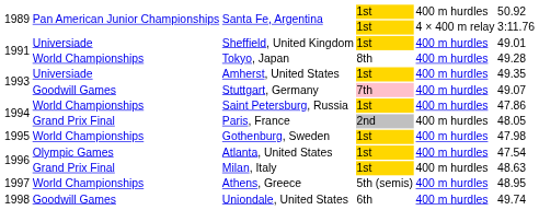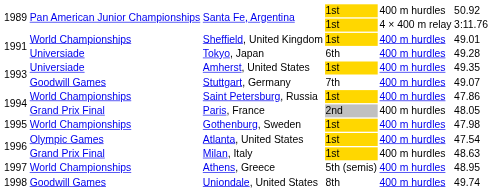 <table>
 <tr>
 <td rowspan=2>1989</td>
 <td rowspan=2><a href='#'>Pan American Junior Championships</a></td>
 <td rowspan=2><a href='#'>Santa Fe, Argentina</a></td>
 <td bgcolor=gold>1st</td>
 <td>400 m hurdles</td>
 <td>50.92</td>
 </tr>
 <tr>
 <td bgcolor=gold>1st</td>
 <td>4 × 400 m relay</td>
 <td>3:11.76</td>
 </tr>
 <tr>
 <td rowspan=2>1991</td>
-<td><a href='#'>Universiade</a></td>
+<td><a href='#'>World Championships</a></td>
 <td><a href='#'>Sheffield</a>, United Kingdom</td>
 <td bgcolor=gold>1st</td>
 <td><a href='#'>400 m hurdles</a></td>
 <td>49.01</td>
 </tr>
 <tr>
-<td><a href='#'>World Championships</a></td>
+<td><a href='#'>Universiade</a></td>
 <td><a href='#'>Tokyo</a>, Japan</td>
-<td>8th</td>
+<td>6th</td>
 <td><a href='#'>400 m hurdles</a></td>
 <td>49.28</td>
 </tr>
 <tr>
 <td rowspan=2>1993</td>
 <td><a href='#'>Universiade</a></td>
 <td><a href='#'>Amherst</a>, United States</td>
 <td bgcolor=gold>1st</td>
 <td><a href='#'>400 m hurdles</a></td>
 <td>49.35</td>
 </tr>
 <tr>
 <td><a href='#'>Goodwill Games</a></td>
 <td><a href='#'>Stuttgart</a>, Germany</td>
-<td style="background: pink;">7th</td>
+<td>7th</td>
 <td><a href='#'>400 m hurdles</a></td>
 <td>49.07</td>
 </tr>
 <tr>
 <td rowspan=2>1994</td>
 <td><a href='#'>World Championships</a></td>
 <td><a href='#'>Saint Petersburg</a>, Russia</td>
 <td bgcolor=gold>1st</td>
 <td><a href='#'>400 m hurdles</a></td>
 <td>47.86 </td>
 </tr>
 <tr>
 <td><a href='#'>Grand Prix Final</a></td>
 <td><a href='#'>Paris</a>, France</td>
 <td bgcolor=silver>2nd</td>
 <td>400 m hurdles</td>
 <td>48.05</td>
 </tr>
 <tr>
 <td>1995</td>
 <td><a href='#'>World Championships</a></td>
 <td><a href='#'>Gothenburg</a>, Sweden</td>
 <td bgcolor=gold>1st</td>
 <td><a href='#'>400 m hurdles</a></td>
 <td>47.98</td>
 </tr>
 <tr>
 <td rowspan=2>1996</td>
 <td><a href='#'>Olympic Games</a></td>
 <td><a href='#'>Atlanta</a>, United States</td>
 <td bgcolor=gold>1st</td>
 <td><a href='#'>400 m hurdles</a></td>
 <td>47.54</td>
 </tr>
 <tr>
 <td><a href='#'>Grand Prix Final</a></td>
 <td><a href='#'>Milan</a>, Italy</td>
 <td bgcolor=gold>1st</td>
 <td>400 m hurdles</td>
 <td>48.63</td>
 </tr>
 <tr>
 <td>1997</td>
 <td><a href='#'>World Championships</a></td>
 <td><a href='#'>Athens</a>, Greece</td>
 <td>5th (semis)</td>
 <td><a href='#'>400 m hurdles</a></td>
 <td>48.95</td>
 </tr>
 <tr>
 <td>1998</td>
 <td><a href='#'>Goodwill Games</a></td>
 <td><a href='#'>Uniondale</a>, United States</td>
-<td>6th</td>
+<td>8th</td>
 <td><a href='#'>400 m hurdles</a></td>
 <td>49.74</td>
 </tr>
 </table>
